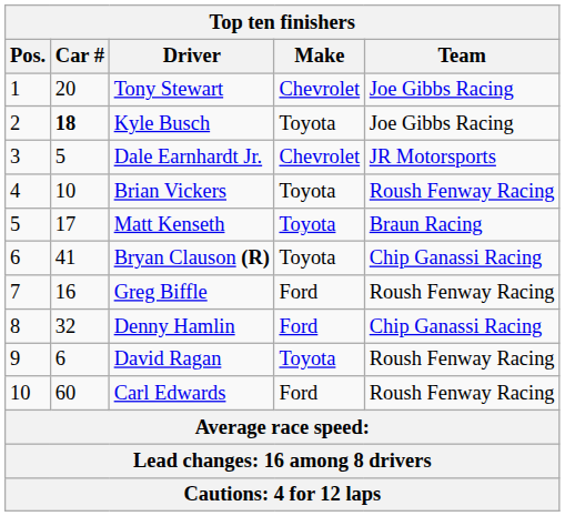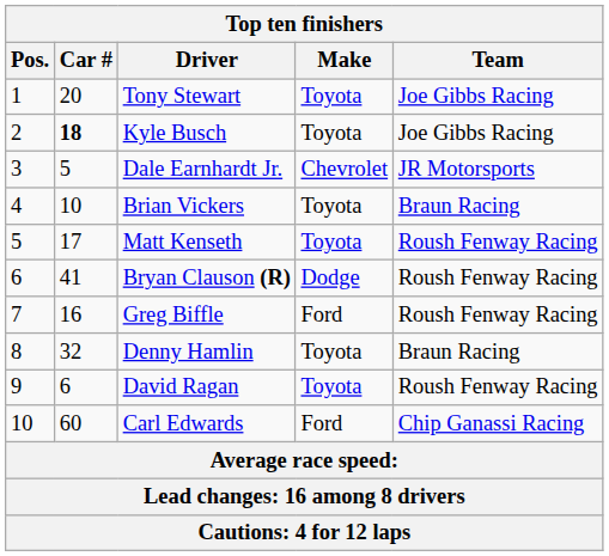 <table class="wikitable" style="font-size: 90%;">
 <tr>
 <th colspan=9>Top ten finishers</th>
 </tr>
 <tr>
 <th>Pos.</th>
 <th>Car #</th>
 <th>Driver</th>
 <th>Make</th>
 <th>Team</th>
 </tr>
 <tr>
 <td>1</td>
 <td>20</td>
 <td><a href='#'>Tony Stewart</a></td>
-<td><a href='#'>Chevrolet</a></td>
+<td><a href='#'>Toyota</a></td>
 <td><a href='#'>Joe Gibbs Racing</a></td>
 </tr>
 <tr>
 <td>2</td>
 <td><strong>18</strong></td>
 <td><a href='#'>Kyle Busch</a></td>
 <td>Toyota</td>
 <td>Joe Gibbs Racing</td>
 </tr>
 <tr>
 <td>3</td>
 <td>5</td>
 <td><a href='#'>Dale Earnhardt Jr.</a></td>
 <td><a href='#'>Chevrolet</a></td>
 <td><a href='#'>JR Motorsports</a></td>
 </tr>
 <tr>
 <td>4</td>
 <td>10</td>
 <td><a href='#'>Brian Vickers</a></td>
 <td>Toyota</td>
-<td><a href='#'>Roush Fenway Racing</a></td>
+<td><a href='#'>Braun Racing</a></td>
 </tr>
 <tr>
 <td>5</td>
 <td>17</td>
 <td><a href='#'>Matt Kenseth</a></td>
 <td><a href='#'>Toyota</a></td>
-<td><a href='#'>Braun Racing</a></td>
+<td><a href='#'>Roush Fenway Racing</a></td>
 </tr>
 <tr>
 <td>6</td>
 <td>41</td>
 <td><a href='#'>Bryan Clauson</a> <strong>(R)</strong></td>
-<td>Toyota</td>
-<td><a href='#'>Chip Ganassi Racing</a></td>
+<td><a href='#'>Dodge</a></td>
+<td>Roush Fenway Racing</td>
 </tr>
 <tr>
 <td>7</td>
 <td>16</td>
 <td><a href='#'>Greg Biffle</a></td>
 <td>Ford</td>
 <td>Roush Fenway Racing</td>
 </tr>
 <tr>
 <td>8</td>
 <td>32</td>
 <td><a href='#'>Denny Hamlin</a></td>
-<td><a href='#'>Ford</a></td>
-<td><a href='#'>Chip Ganassi Racing</a></td>
+<td>Toyota</td>
+<td>Braun Racing</td>
 </tr>
 <tr>
 <td>9</td>
 <td>6</td>
 <td><a href='#'>David Ragan</a></td>
 <td><a href='#'>Toyota</a></td>
 <td>Roush Fenway Racing</td>
 </tr>
 <tr>
 <td>10</td>
 <td>60</td>
 <td><a href='#'>Carl Edwards</a></td>
 <td>Ford</td>
-<td>Roush Fenway Racing</td>
+<td><a href='#'>Chip Ganassi Racing</a></td>
 </tr>
 <tr>
 <th colspan=9>Average race speed: </th>
 </tr>
 <tr>
 <th colspan=9>Lead changes: 16 among 8 drivers</th>
 </tr>
 <tr>
 <th colspan=9>Cautions: 4 for 12 laps</th>
 </tr>
 </table>
